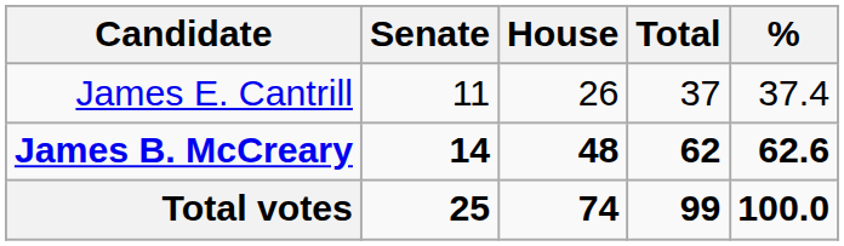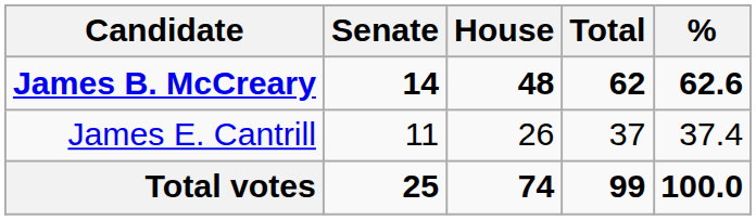 <table class="wikitable plainrowheaders" style="text-align: right;">
 <tr>
 <th scope="col">Candidate</th>
 <th scope="col">Senate</th>
 <th scope="col">House</th>
 <th scope="col">Total</th>
 <th scope="col">%</th>
 </tr>
 <tr>
+<td><strong><a href='#'>James B. McCreary</a></strong></td>
+<td><strong>14</strong></td>
+<td><strong>48</strong></td>
+<td><strong>62</strong></td>
+<td><strong>62.6</strong></td>
+</tr>
+<tr>
 <td><a href='#'>James E. Cantrill</a></td>
 <td>11</td>
 <td>26</td>
 <td>37</td>
 <td>37.4</td>
-</tr>
-<tr>
-<td><strong><a href='#'>James B. McCreary</a></strong></td>
-<td><strong>14</strong></td>
-<td><strong>48</strong></td>
-<td><strong>62</strong></td>
-<td><strong>62.6</strong></td>
 </tr>
 <tr>
 <th scope="row" style=text-align:right><strong>Total votes</strong></th>
 <td><strong>25</strong></td>
 <td><strong>74</strong></td>
 <td><strong>99</strong></td>
 <td><strong>100.0</strong></td>
 </tr>
 </table>
